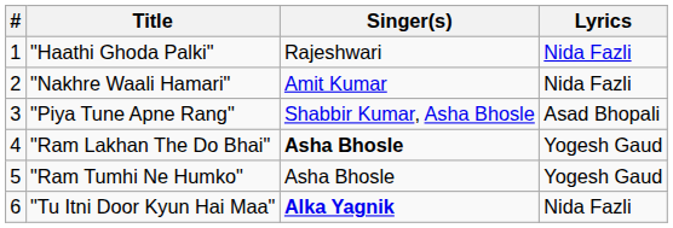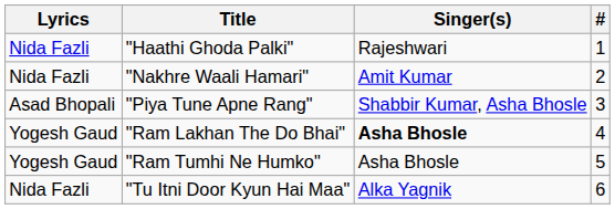 <table class="wikitable" style="font-size:95%;">
 <tr>
-<th>#</th>
+<th>Lyrics</th>
 <th>Title</th>
 <th>Singer(s)</th>
-<th>Lyrics</th>
+<th>#</th>
 </tr>
 <tr>
-<td>1</td>
+<td><a href='#'>Nida Fazli</a></td>
 <td>"Haathi Ghoda Palki"</td>
 <td>Rajeshwari</td>
-<td><a href='#'>Nida Fazli</a></td>
+<td>1</td>
 </tr>
 <tr>
-<td>2</td>
+<td>Nida Fazli</td>
 <td>"Nakhre Waali Hamari"</td>
 <td><a href='#'>Amit Kumar</a></td>
-<td>Nida Fazli</td>
+<td>2</td>
 </tr>
 <tr>
-<td>3</td>
+<td>Asad Bhopali</td>
 <td>"Piya Tune Apne Rang"</td>
 <td><a href='#'>Shabbir Kumar</a>, <a href='#'>Asha Bhosle</a></td>
-<td>Asad Bhopali</td>
+<td>3</td>
 </tr>
 <tr>
-<td>4</td>
+<td>Yogesh Gaud</td>
 <td>"Ram Lakhan The Do Bhai"</td>
 <td><strong>Asha Bhosle</strong></td>
-<td>Yogesh Gaud</td>
+<td>4</td>
 </tr>
 <tr>
-<td>5</td>
+<td>Yogesh Gaud</td>
 <td>"Ram Tumhi Ne Humko"</td>
 <td>Asha Bhosle</td>
-<td>Yogesh Gaud</td>
+<td>5</td>
 </tr>
 <tr>
+<td>Nida Fazli</td>
+<td>"Tu Itni Door Kyun Hai Maa"</td>
+<td><a href='#'>Alka Yagnik</a></td>
 <td>6</td>
-<td>"Tu Itni Door Kyun Hai Maa"</td>
-<td><strong><a href='#'>Alka Yagnik</a></strong></td>
-<td>Nida Fazli</td>
 </tr>
 </table>
